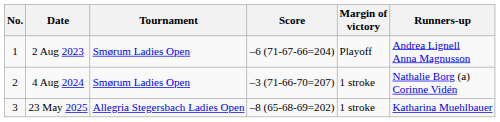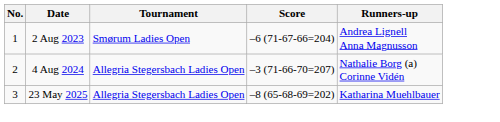 <table class=wikitable style="font-size:95%">
 <tr>
 <th>No.</th>
 <th>Date</th>
 <th>Tournament</th>
 <th>Score</th>
-<th>Margin of<br>victory</th>
 <th>Runners-up</th>
 </tr>
 <tr>
 <td align=center>1</td>
 <td align=center>2 Aug <a href='#'>2023</a></td>
 <td><a href='#'>Smørum Ladies Open</a></td>
 <td>–6 (71-67-66=204)</td>
-<td>Playoff</td>
 <td> <a href='#'>Andrea Lignell</a><br> <a href='#'>Anna Magnusson</a></td>
 </tr>
 <tr>
 <td align=center>2</td>
 <td align=center>4 Aug <a href='#'>2024</a></td>
-<td><a href='#'>Smørum Ladies Open</a></td>
+<td><a href='#'>Allegria Stegersbach Ladies Open</a></td>
 <td>–3 (71-66-70=207)</td>
-<td>1 stroke</td>
 <td> <a href='#'>Nathalie Borg</a> (a)<br> <a href='#'>Corinne Vidén</a></td>
 </tr>
 <tr>
 <td align=center>3</td>
 <td align=center>23 May <a href='#'>2025</a></td>
 <td><a href='#'>Allegria Stegersbach Ladies Open</a></td>
 <td>–8 (65-68-69=202)</td>
-<td>1 stroke</td>
 <td> <a href='#'>Katharina Muehlbauer</a></td>
 </tr>
 </table>
